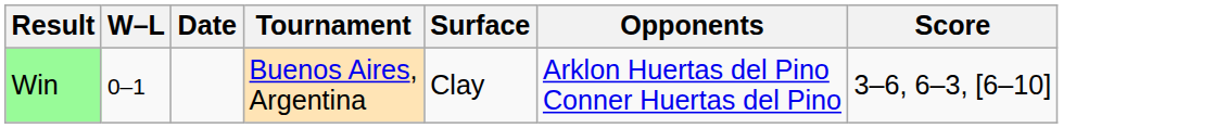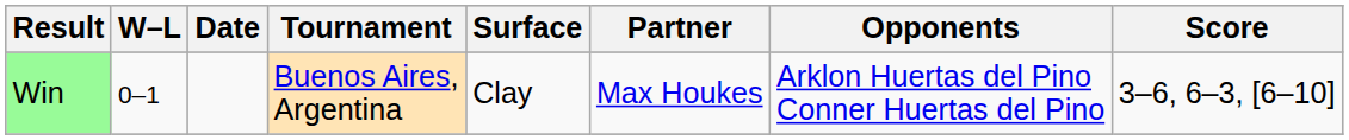 <table class="sortable wikitable nowrap">
 <tr>
 <th>Result</th>
 <th class="unsortable">W–L</th>
 <th>Date</th>
 <th>Tournament</th>
 <th>Surface</th>
+<th>Partner</th>
 <th>Opponents</th>
 <th class="unsortable">Score</th>
 </tr>
 <tr>
 <td bgcolor=98FB98>Win</td>
 <td><small>0–1</small></td>
 <td><a href='#'></a></td>
 <td style="background:moccasin;"><a href='#'>Buenos Aires</a>, <br> Argentina</td>
 <td>Clay</td>
+<td> <a href='#'>Max Houkes</a></td>
 <td> <a href='#'>Arklon Huertas del Pino</a><br> <a href='#'>Conner Huertas del Pino</a></td>
 <td>3–6, 6–3, [6–10]</td>
 </tr>
 </table>
